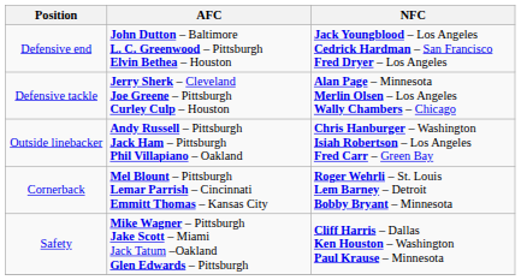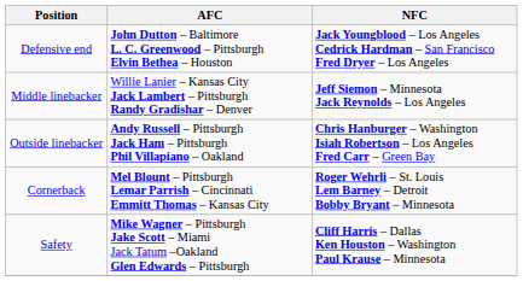 <table class="wikitable" width=75%>
 <tr>
 <th width=20%>Position</th>
 <th width=40%>AFC</th>
 <th width=40%>NFC</th>
 </tr>
 <tr>
 <td align=center><a href='#'>Defensive end</a></td>
 <td><strong><a href='#'>John Dutton</a></strong> –  Baltimore<br><strong><a href='#'>L. C. Greenwood</a></strong> –  Pittsburgh<br><strong><a href='#'>Elvin Bethea</a></strong> –  Houston</td>
 <td><strong><a href='#'>Jack Youngblood</a></strong> –  Los Angeles<br><strong><a href='#'>Cedrick Hardman</a></strong> – <a href='#'>San Francisco</a> <br><strong><a href='#'>Fred Dryer</a></strong> –  Los Angeles</td>
 </tr>
 <tr>
-<td align=center><a href='#'>Defensive tackle</a></td>
-<td><strong><a href='#'>Jerry Sherk</a></strong> – <a href='#'>Cleveland</a><br><strong><a href='#'>Joe Greene</a></strong> –  Pittsburgh<br><strong><a href='#'>Curley Culp</a></strong> –  Houston</td>
-<td><strong><a href='#'>Alan Page</a></strong> –  Minnesota<br><strong><a href='#'>Merlin Olsen</a></strong> –  Los Angeles<br><strong><a href='#'>Wally Chambers</a></strong> – <a href='#'>Chicago</a></td>
+<td align=center><a href='#'>Middle linebacker</a></td>
+<td><a href='#'>Willie Lanier</a> –  Kansas City<br><strong><a href='#'>Jack Lambert</a></strong> –  Pittsburgh<br><strong><a href='#'>Randy Gradishar</a></strong> –  Denver</td>
+<td><strong><a href='#'>Jeff Siemon</a></strong> –  Minnesota<br><strong><a href='#'>Jack Reynolds</a></strong> –  Los Angeles</td>
 </tr>
 <tr>
 <td align=center><a href='#'>Outside linebacker</a></td>
 <td><strong><a href='#'>Andy Russell</a></strong> –  Pittsburgh<br><strong><a href='#'>Jack Ham</a></strong> –  Pittsburgh<br><strong><a href='#'>Phil Villapiano</a></strong> –  Oakland</td>
 <td><strong><a href='#'>Chris Hanburger</a></strong> –  Washington<br><strong><a href='#'>Isiah Robertson</a></strong> –  Los Angeles <br><strong><a href='#'>Fred Carr</a></strong> – <a href='#'>Green Bay</a></td>
 </tr>
 <tr>
 <td align=center><a href='#'>Cornerback</a></td>
 <td><strong><a href='#'>Mel Blount</a></strong> –  Pittsburgh<br><strong><a href='#'>Lemar Parrish</a></strong> –  Cincinnati<br><strong><a href='#'>Emmitt Thomas</a></strong> –  Kansas City</td>
 <td><strong><a href='#'>Roger Wehrli</a></strong> –  St. Louis<br><strong><a href='#'>Lem Barney</a></strong> –  Detroit<br><strong><a href='#'>Bobby Bryant</a></strong> –  Minnesota</td>
 </tr>
 <tr>
 <td align=center><a href='#'>Safety</a></td>
 <td><strong><a href='#'>Mike Wagner</a></strong> –  Pittsburgh<br><strong><a href='#'>Jake Scott</a></strong> –  Miami<br><a href='#'>Jack Tatum</a> –Oakland<br><strong><a href='#'>Glen Edwards</a></strong> –  Pittsburgh</td>
 <td><strong><a href='#'>Cliff Harris</a></strong> –  Dallas<br><strong><a href='#'>Ken Houston</a></strong> –  Washington<br><strong><a href='#'>Paul Krause</a></strong> –  Minnesota</td>
 </tr>
 <tr>
 </tr>
 </table>
